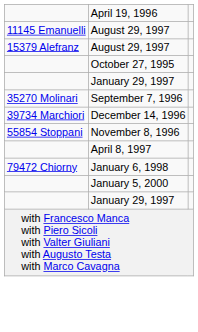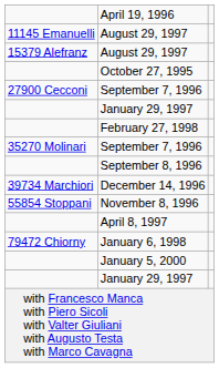 <table class="wikitable floatright" style="font-size: 0.9em;">
 <tr>
 <td></td>
 <td>April 19, 1996</td>
 <td> </td>
 </tr>
 <tr>
 <td><a href='#'>11145 Emanuelli</a></td>
 <td>August 29, 1997</td>
 <td> </td>
 </tr>
 <tr>
 <td><a href='#'>15379 Alefranz</a></td>
 <td>August 29, 1997</td>
 <td> </td>
 </tr>
 <tr>
 <td></td>
 <td>October 27, 1995</td>
 <td> </td>
 </tr>
 <tr>
+<td><a href='#'>27900 Cecconi</a></td>
+<td>September 7, 1996</td>
+<td> </td>
+</tr>
+<tr>
 <td></td>
 <td>January 29, 1997</td>
 <td> </td>
 </tr>
 <tr>
+<td></td>
+<td>February 27, 1998</td>
+<td> </td>
+</tr>
+<tr>
 <td><a href='#'>35270 Molinari</a></td>
 <td>September 7, 1996</td>
+<td> </td>
+</tr>
+<tr>
+<td></td>
+<td>September 8, 1996</td>
 <td> </td>
 </tr>
 <tr>
 <td><a href='#'>39734 Marchiori</a></td>
 <td>December 14, 1996</td>
 <td> </td>
 </tr>
 <tr>
 <td><a href='#'>55854 Stoppani</a></td>
 <td>November 8, 1996</td>
 <td> </td>
 </tr>
 <tr>
 <td></td>
 <td>April 8, 1997</td>
 <td> </td>
 </tr>
 <tr>
 <td><a href='#'>79472 Chiorny</a></td>
 <td>January 6, 1998</td>
 <td> </td>
 </tr>
 <tr>
 <td></td>
 <td>January 5, 2000</td>
 <td> </td>
 </tr>
 <tr>
 <td></td>
 <td>January 29, 1997</td>
 <td> </td>
 </tr>
 <tr>
 <th colspan=3 style="font-weight: normal; text-align: left; padding: 4px 22px;"> with <a href='#'>Francesco Manca</a><br> with <a href='#'>Piero Sicoli</a><br> with <a href='#'>Valter Giuliani</a><br> with <a href='#'>Augusto Testa</a><br> with <a href='#'>Marco Cavagna</a></th>
 </tr>
 </table>
